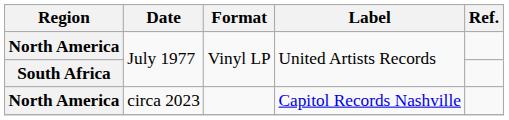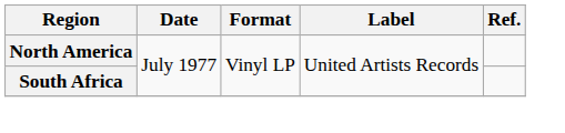 <table class="wikitable plainrowheaders">
 <tr>
 <th scope="col">Region</th>
 <th scope="col">Date</th>
 <th scope="col">Format</th>
 <th scope="col">Label</th>
 <th scope="col">Ref.</th>
 </tr>
 <tr>
 <th scope="row">North America</th>
 <td rowspan="2">July 1977</td>
 <td rowspan="2">Vinyl LP</td>
 <td rowspan="2">United Artists Records</td>
 <td></td>
 </tr>
 <tr>
 <th scope="row">South Africa</th>
 <td></td>
 </tr>
 <tr>
-<th scope="row">North America</th>
-<td>circa 2023</td>
-<td></td>
-<td><a href='#'>Capitol Records Nashville</a></td>
-<td></td>
-</tr>
-<tr>
 </tr>
 </table>
